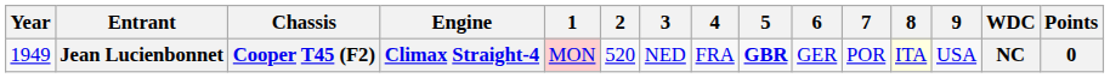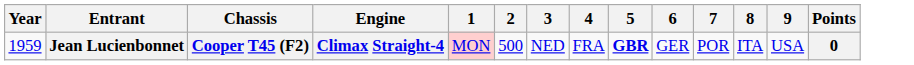 <table class="wikitable" style="text-align:center; font-size:90%">
 <tr>
 <th>Year</th>
 <th>Entrant</th>
 <th>Chassis</th>
 <th>Engine</th>
 <th>1</th>
 <th>2</th>
 <th>3</th>
 <th>4</th>
 <th>5</th>
 <th>6</th>
 <th>7</th>
 <th>8</th>
 <th>9</th>
-<th>WDC</th>
 <th>Points</th>
 </tr>
 <tr>
-<td><a href='#'>1949</a></td>
+<td><a href='#'>1959</a></td>
 <th>Jean Lucienbonnet</th>
 <th><a href='#'>Cooper</a> <a href='#'>T45</a> (F2)</th>
 <th><a href='#'>Climax</a> <a href='#'>Straight-4</a></th>
 <td style="background:#FFCFCF;"><a href='#'>MON</a><br></td>
-<td><a href='#'>520</a></td>
+<td><a href='#'>500</a></td>
 <td><a href='#'>NED</a></td>
 <td><a href='#'>FRA</a></td>
 <td><strong><a href='#'>GBR</a></strong></td>
 <td><a href='#'>GER</a></td>
 <td><a href='#'>POR</a></td>
-<td style="background: lightyellow;"><a href='#'>ITA</a></td>
+<td><a href='#'>ITA</a></td>
 <td><a href='#'>USA</a></td>
-<th>NC</th>
 <th>0</th>
 </tr>
 </table>
